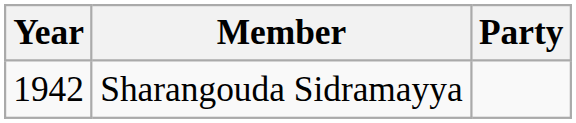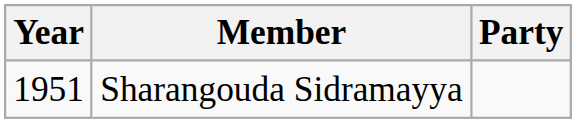 <table class="wikitable sortable">
 <tr>
 <th>Year</th>
 <th>Member</th>
 <th colspan="2">Party</th>
 </tr>
 <tr>
-<td>1942</td>
+<td>1951</td>
 <td>Sharangouda Sidramayya</td>
 <td></td>
 </tr>
 </table>
